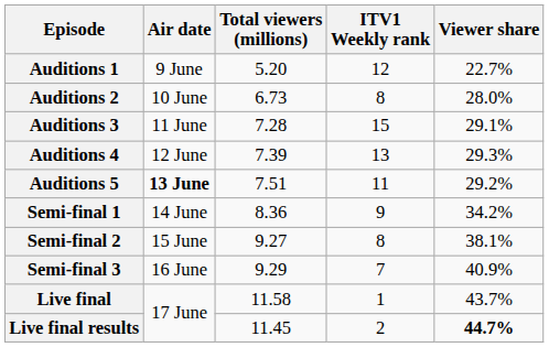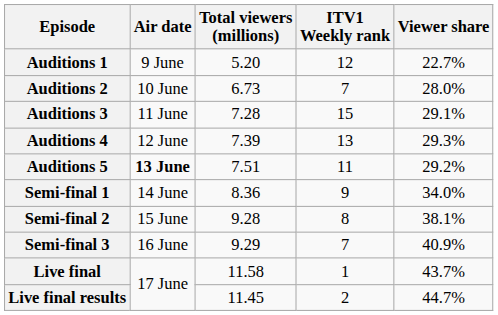 <table class="wikitable sortable" style="text-align:center;">
 <tr>
 <th>Episode</th>
 <th>Air date</th>
 <th>Total viewers<br>(millions)</th>
 <th>ITV1<br>Weekly rank</th>
 <th>Viewer share</th>
 </tr>
 <tr>
 <th scope="row"><strong>Auditions 1</strong></th>
 <td>9 June</td>
 <td>5.20</td>
 <td>12</td>
 <td>22.7%</td>
 </tr>
 <tr>
 <th scope="row"><strong>Auditions 2</strong></th>
 <td>10 June</td>
 <td>6.73</td>
-<td>8</td>
+<td>7</td>
 <td>28.0%</td>
 </tr>
 <tr>
 <th scope="row"><strong>Auditions 3</strong></th>
 <td>11 June</td>
 <td>7.28</td>
 <td>15</td>
 <td>29.1%</td>
 </tr>
 <tr>
 <th scope="row"><strong>Auditions 4</strong></th>
 <td>12 June</td>
 <td>7.39</td>
 <td>13</td>
 <td>29.3%</td>
 </tr>
 <tr>
 <th scope="row"><strong>Auditions 5</strong></th>
 <td><strong>13 June</strong></td>
 <td>7.51</td>
 <td>11</td>
 <td>29.2%</td>
 </tr>
 <tr>
 <th scope="row"><strong>Semi-final 1</strong></th>
 <td>14 June</td>
 <td>8.36</td>
 <td>9</td>
-<td>34.2%</td>
+<td>34.0%</td>
 </tr>
 <tr>
 <th scope="row"><strong>Semi-final 2</strong></th>
 <td>15 June</td>
-<td>9.27</td>
+<td>9.28</td>
 <td>8</td>
 <td>38.1%</td>
 </tr>
 <tr>
 <th scope="row"><strong>Semi-final 3</strong></th>
 <td>16 June</td>
 <td>9.29</td>
 <td>7</td>
 <td>40.9%</td>
 </tr>
 <tr>
 <th scope="row"><strong>Live final</strong></th>
 <td rowspan=2>17 June</td>
 <td>11.58</td>
 <td>1</td>
 <td>43.7%</td>
 </tr>
 <tr>
 <th scope="row"><strong>Live final results</strong></th>
 <td>11.45</td>
 <td>2</td>
-<td><strong>44.7%</strong></td>
+<td>44.7%</td>
 </tr>
 </table>
